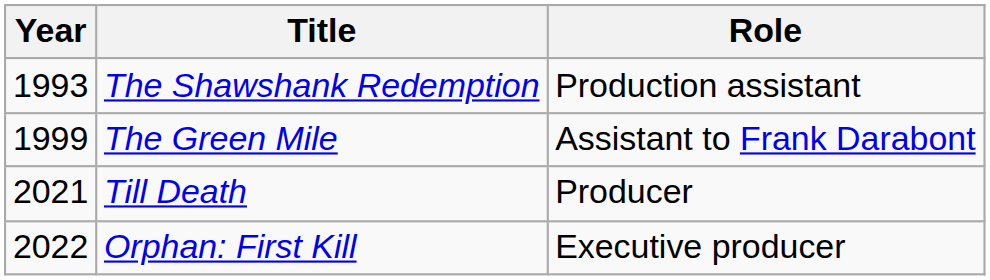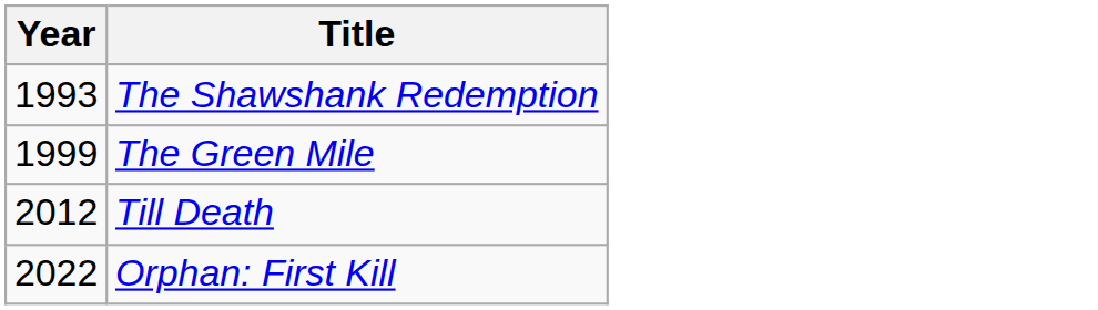 <table class="wikitable">
 <tr>
 <th>Year</th>
 <th>Title</th>
-<th>Role</th>
 </tr>
 <tr>
 <td>1993</td>
 <td><em><a href='#'>The Shawshank Redemption</a></em></td>
-<td>Production assistant</td>
 </tr>
 <tr>
 <td>1999</td>
 <td><em><a href='#'>The Green Mile</a></em></td>
-<td>Assistant to <a href='#'>Frank Darabont</a></td>
 </tr>
 <tr>
-<td>2021</td>
+<td>2012</td>
 <td><em><a href='#'>Till Death</a></em></td>
-<td>Producer</td>
 </tr>
 <tr>
 <td>2022</td>
 <td><em><a href='#'>Orphan: First Kill</a></em></td>
-<td>Executive producer</td>
 </tr>
 </table>
